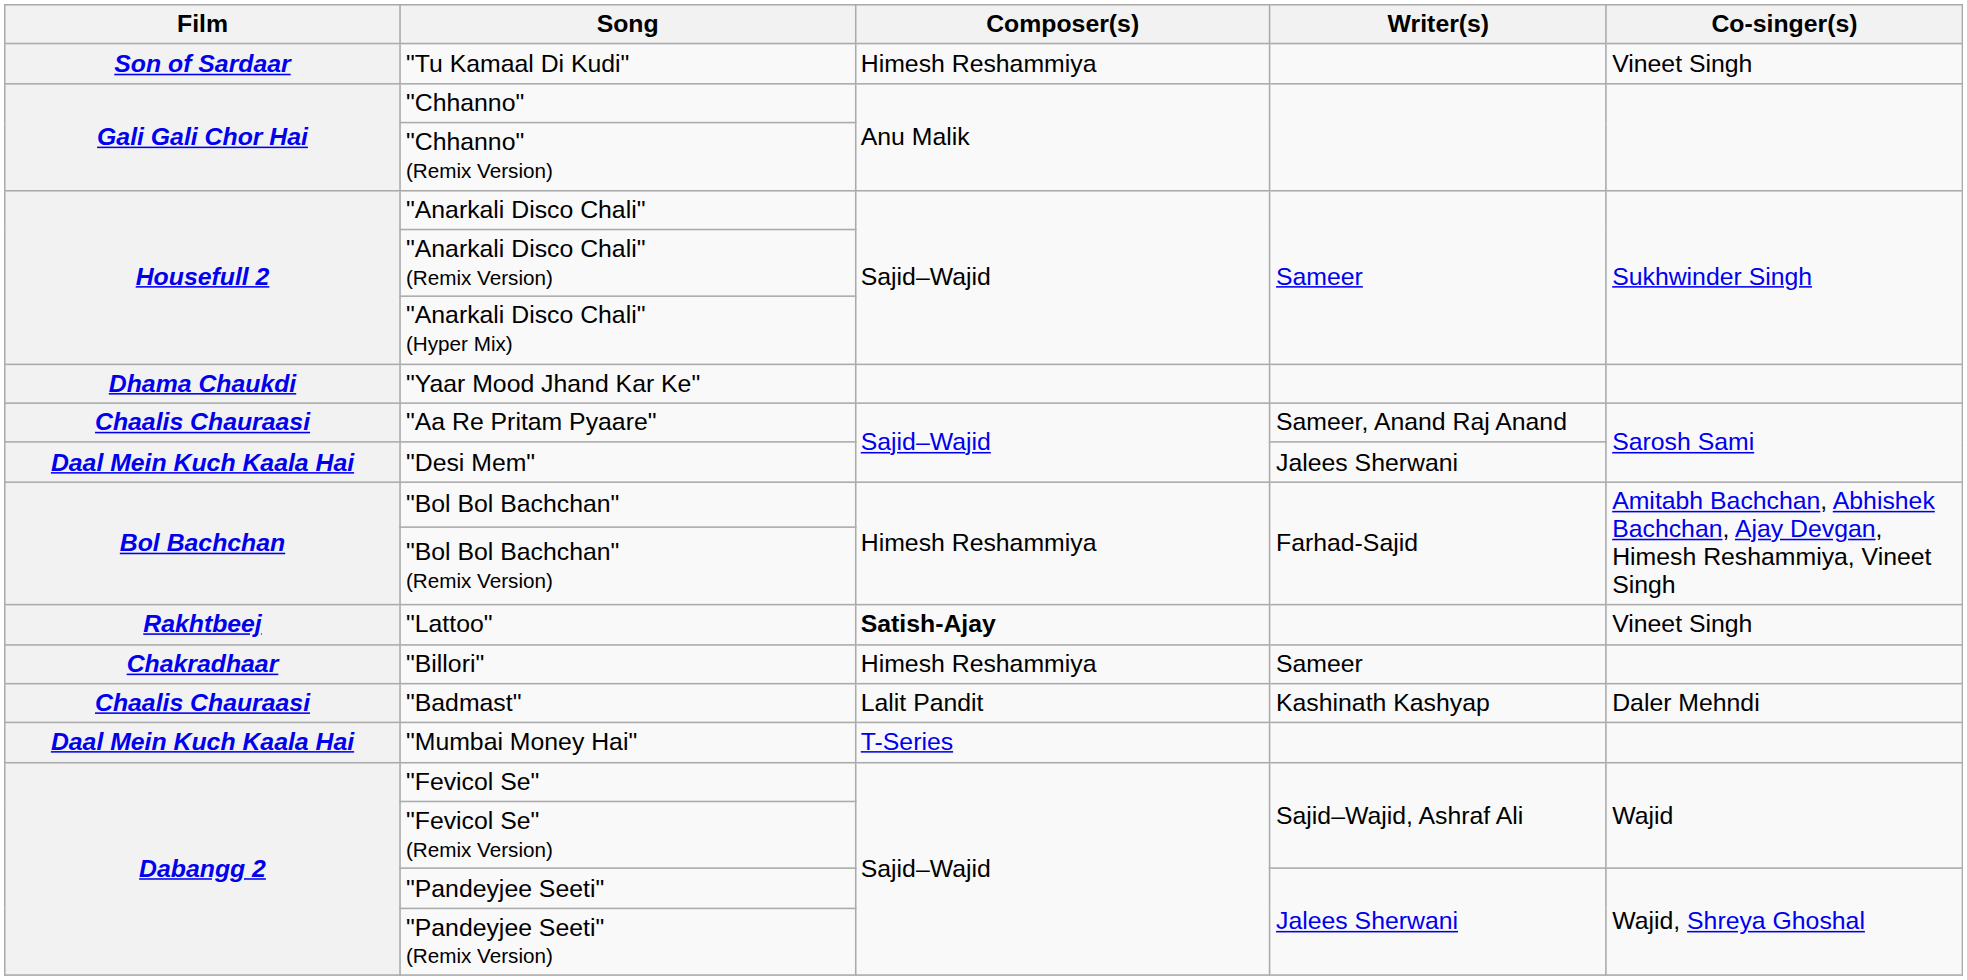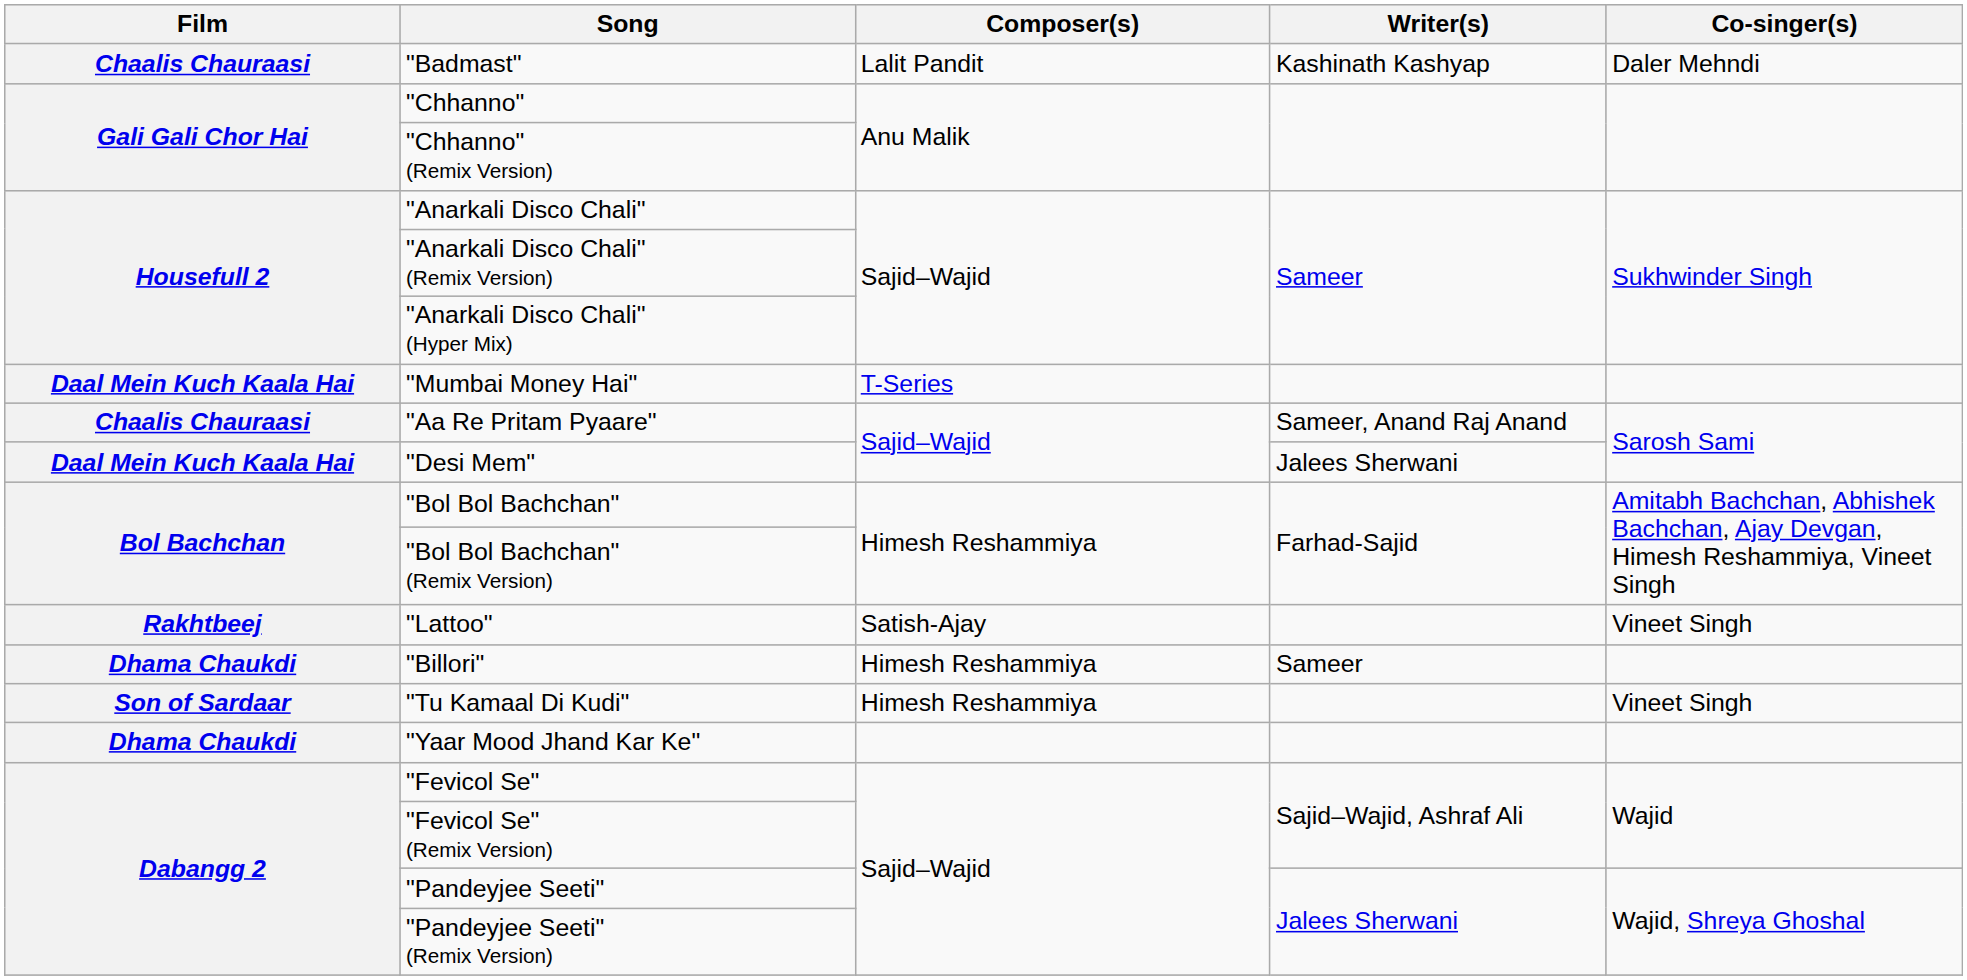 <table class="wikitable plainrowheaders" width="100%" textcolor:#000;">
 <tr>
 <th scope="col" width=20%><strong>Film</strong></th>
 <th scope="col" width=23%><strong>Song</strong></th>
 <th scope="col" width=21%><strong>Composer(s)</strong></th>
 <th scope="col" width=17%><strong>Writer(s)</strong></th>
 <th scope="col" width=18%><strong>Co-singer(s)</strong></th>
 </tr>
 <tr>
-<th scope="row"><em><a href='#'>Son of Sardaar</a></em></th>
-<td>"Tu Kamaal Di Kudi"</td>
-<td>Himesh Reshammiya</td>
-<td></td>
-<td>Vineet Singh</td>
+<th scope="row"><em><a href='#'>Chaalis Chauraasi</a></em></th>
+<td>"Badmast"</td>
+<td>Lalit Pandit</td>
+<td>Kashinath Kashyap</td>
+<td>Daler Mehndi</td>
 </tr>
 <tr>
 <th rowspan="2" scope="row"><em><a href='#'>Gali Gali Chor Hai</a></em></th>
 <td>"Chhanno"</td>
 <td rowspan="2">Anu Malik</td>
 <td rowspan="2"></td>
 <td rowspan="2"></td>
 </tr>
 <tr>
 <td>"Chhanno"<br><small>(Remix Version)</small></td>
 </tr>
 <tr>
 <th scope="row" rowspan="3"><em><a href='#'>Housefull 2</a></em></th>
 <td>"Anarkali Disco Chali"</td>
 <td rowspan="3">Sajid–Wajid</td>
 <td rowspan="3"><a href='#'>Sameer</a></td>
 <td rowspan="3"><a href='#'>Sukhwinder Singh</a></td>
 </tr>
 <tr>
 <td>"Anarkali Disco Chali"<br><small>(Remix Version)</small></td>
 </tr>
 <tr>
 <td>"Anarkali Disco Chali"<br><small>(Hyper Mix)</small></td>
 </tr>
 <tr>
-<th scope="row"><em><a href='#'>Dhama Chaukdi</a></em></th>
-<td>"Yaar Mood Jhand Kar Ke"</td>
-<td></td>
+<th scope="row"><em><a href='#'>Daal Mein Kuch Kaala Hai</a></em></th>
+<td>"Mumbai Money Hai"</td>
+<td><a href='#'>T-Series</a></td>
 <td></td>
 <td></td>
 </tr>
 <tr>
 <th scope="row"><em><a href='#'>Chaalis Chauraasi</a></em></th>
 <td>"Aa Re Pritam Pyaare"</td>
 <td rowspan="2"><a href='#'>Sajid–Wajid</a></td>
 <td>Sameer, Anand Raj Anand</td>
 <td rowspan="2"><a href='#'>Sarosh Sami</a></td>
 </tr>
 <tr>
 <th scope="row"><em><a href='#'>Daal Mein Kuch Kaala Hai</a></em></th>
 <td>"Desi Mem"</td>
 <td>Jalees Sherwani</td>
 </tr>
 <tr>
 <th scope="row" rowspan="2"><em><a href='#'>Bol Bachchan</a></em></th>
 <td>"Bol Bol Bachchan"</td>
 <td rowspan="2">Himesh Reshammiya</td>
 <td rowspan="2">Farhad-Sajid</td>
 <td rowspan="2"><a href='#'>Amitabh Bachchan</a>, <a href='#'>Abhishek Bachchan</a>, <a href='#'>Ajay Devgan</a>, Himesh Reshammiya, Vineet Singh</td>
 </tr>
 <tr>
 <td>"Bol Bol Bachchan"<br><small>(Remix Version)</small></td>
 </tr>
 <tr>
 <th scope="row"><em><a href='#'>Rakhtbeej</a></em></th>
 <td>"Lattoo"</td>
-<td><strong>Satish-Ajay</strong></td>
+<td>Satish-Ajay</td>
 <td></td>
 <td>Vineet Singh</td>
 </tr>
 <tr>
-<th scope="row"><em><a href='#'>Chakradhaar</a></em></th>
+<th scope="row"><em><a href='#'>Dhama Chaukdi</a></em></th>
 <td>"Billori"</td>
 <td>Himesh Reshammiya</td>
 <td>Sameer</td>
 <td></td>
 </tr>
 <tr>
-<th scope="row"><em><a href='#'>Chaalis Chauraasi</a></em></th>
-<td>"Badmast"</td>
-<td>Lalit Pandit</td>
-<td>Kashinath Kashyap</td>
-<td>Daler Mehndi</td>
+<th scope="row"><em><a href='#'>Son of Sardaar</a></em></th>
+<td>"Tu Kamaal Di Kudi"</td>
+<td>Himesh Reshammiya</td>
+<td></td>
+<td>Vineet Singh</td>
 </tr>
 <tr>
-<th scope="row"><em><a href='#'>Daal Mein Kuch Kaala Hai</a></em></th>
-<td>"Mumbai Money Hai"</td>
-<td><a href='#'>T-Series</a></td>
+<th scope="row"><em><a href='#'>Dhama Chaukdi</a></em></th>
+<td>"Yaar Mood Jhand Kar Ke"</td>
+<td></td>
 <td></td>
 <td></td>
 </tr>
 <tr>
 <th scope="row" rowspan="4"><em><a href='#'>Dabangg 2</a></em></th>
 <td>"Fevicol Se"</td>
 <td rowspan="4">Sajid–Wajid</td>
 <td rowspan="2">Sajid–Wajid, Ashraf Ali</td>
 <td rowspan="2">Wajid</td>
 </tr>
 <tr>
 <td>"Fevicol Se"<br><small>(Remix Version)</small></td>
 </tr>
 <tr>
 <td>"Pandeyjee Seeti"</td>
 <td rowspan="2"><a href='#'>Jalees Sherwani</a></td>
 <td rowspan="2">Wajid, <a href='#'>Shreya Ghoshal</a></td>
 </tr>
 <tr>
 <td>"Pandeyjee Seeti"<br><small>(Remix Version)</small></td>
 </tr>
 </table>
